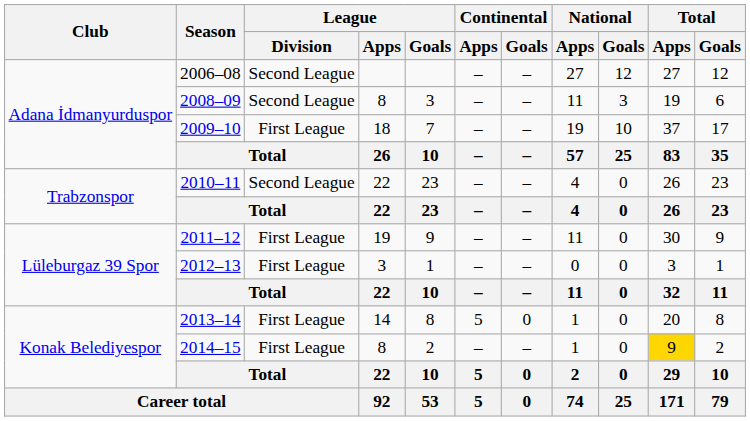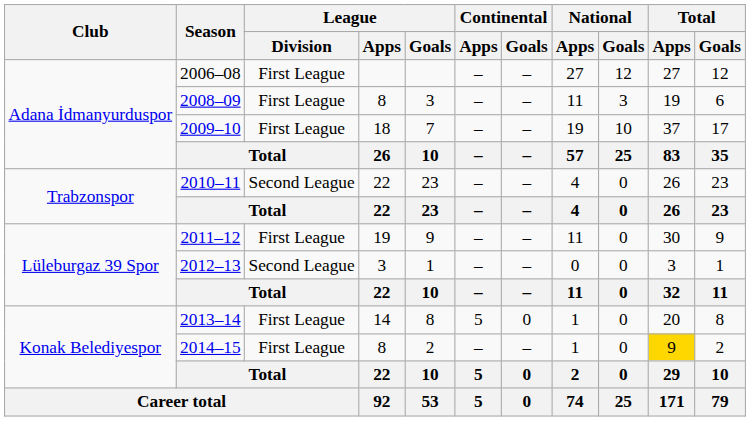 <table class="wikitable" style="text-align: center;">
 <tr>
 <th rowspan=2>Club</th>
 <th rowspan=2>Season</th>
 <th colspan=3>League</th>
 <th colspan=2>Continental</th>
 <th colspan=2>National</th>
 <th colspan=2>Total</th>
 </tr>
 <tr>
 <th>Division</th>
 <th>Apps</th>
 <th>Goals</th>
 <th>Apps</th>
 <th>Goals</th>
 <th>Apps</th>
 <th>Goals</th>
 <th>Apps</th>
 <th>Goals</th>
 </tr>
 <tr>
 <td rowspan=4><a href='#'>Adana İdmanyurduspor</a></td>
 <td>2006–08</td>
-<td>Second League</td>
+<td>First League</td>
 <td></td>
 <td></td>
 <td>–</td>
 <td>–</td>
 <td>27</td>
 <td>12</td>
 <td>27</td>
 <td>12</td>
 </tr>
 <tr>
 <td><a href='#'>2008–09</a></td>
-<td>Second League</td>
+<td>First League</td>
 <td>8</td>
 <td>3</td>
 <td>–</td>
 <td>–</td>
 <td>11</td>
 <td>3</td>
 <td>19</td>
 <td>6</td>
 </tr>
 <tr>
 <td><a href='#'>2009–10</a></td>
 <td>First League</td>
 <td>18</td>
 <td>7</td>
 <td>–</td>
 <td>–</td>
 <td>19</td>
 <td>10</td>
 <td>37</td>
 <td>17</td>
 </tr>
 <tr>
 <th colspan=2>Total</th>
 <th>26</th>
 <th>10</th>
 <th>–</th>
 <th>–</th>
 <th>57</th>
 <th>25</th>
 <th>83</th>
 <th>35</th>
 </tr>
 <tr>
 <td rowspan=2><a href='#'>Trabzonspor</a></td>
 <td><a href='#'>2010–11</a></td>
 <td>Second League</td>
 <td>22</td>
 <td>23</td>
 <td>–</td>
 <td>–</td>
 <td>4</td>
 <td>0</td>
 <td>26</td>
 <td>23</td>
 </tr>
 <tr>
 <th colspan=2>Total</th>
 <th>22</th>
 <th>23</th>
 <th>–</th>
 <th>–</th>
 <th>4</th>
 <th>0</th>
 <th>26</th>
 <th>23</th>
 </tr>
 <tr>
 <td rowspan=3><a href='#'>Lüleburgaz 39 Spor</a></td>
 <td><a href='#'>2011–12</a></td>
 <td>First League</td>
 <td>19</td>
 <td>9</td>
 <td>–</td>
 <td>–</td>
 <td>11</td>
 <td>0</td>
 <td>30</td>
 <td>9</td>
 </tr>
 <tr>
 <td><a href='#'>2012–13</a></td>
-<td>First League</td>
+<td>Second League</td>
 <td>3</td>
 <td>1</td>
 <td>–</td>
 <td>–</td>
 <td>0</td>
 <td>0</td>
 <td>3</td>
 <td>1</td>
 </tr>
 <tr>
 <th colspan=2>Total</th>
 <th>22</th>
 <th>10</th>
 <th>–</th>
 <th>–</th>
 <th>11</th>
 <th>0</th>
 <th>32</th>
 <th>11</th>
 </tr>
 <tr>
 <td rowspan=3><a href='#'>Konak Belediyespor</a></td>
 <td><a href='#'>2013–14</a></td>
 <td>First League</td>
 <td>14</td>
 <td>8</td>
 <td>5</td>
 <td>0</td>
 <td>1</td>
 <td>0</td>
 <td>20</td>
 <td>8</td>
 </tr>
 <tr>
 <td><a href='#'>2014–15</a></td>
 <td>First League</td>
 <td>8</td>
 <td>2</td>
 <td>–</td>
 <td>–</td>
 <td>1</td>
 <td>0</td>
 <td style="background: gold;">9</td>
 <td>2</td>
 </tr>
 <tr>
 <th colspan=2>Total</th>
 <th>22</th>
 <th>10</th>
 <th>5</th>
 <th>0</th>
 <th>2</th>
 <th>0</th>
 <th>29</th>
 <th>10</th>
 </tr>
 <tr>
 <th colspan=3>Career total</th>
 <th>92</th>
 <th>53</th>
 <th>5</th>
 <th>0</th>
 <th>74</th>
 <th>25</th>
 <th>171</th>
 <th>79</th>
 </tr>
 </table>
